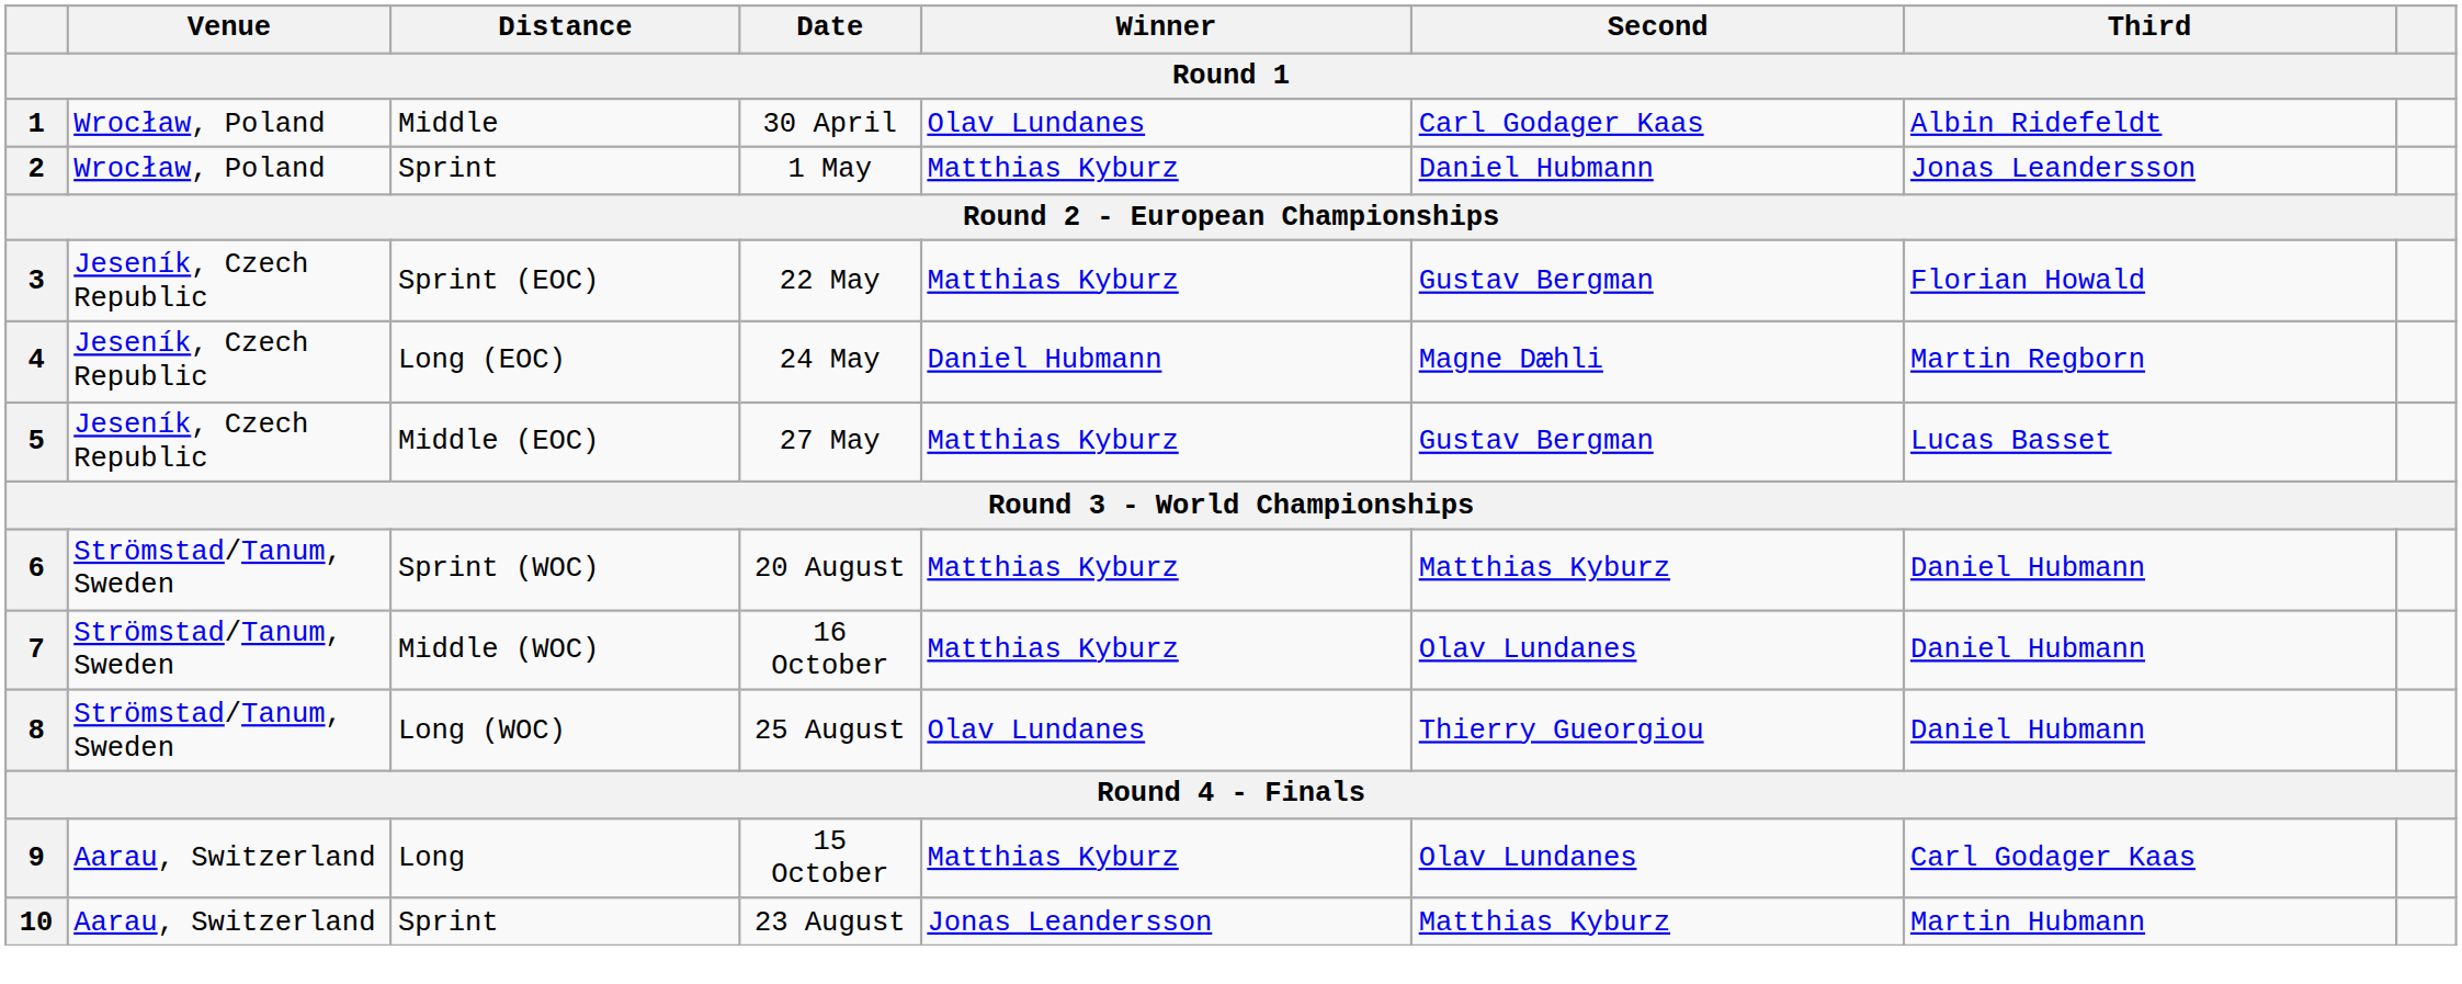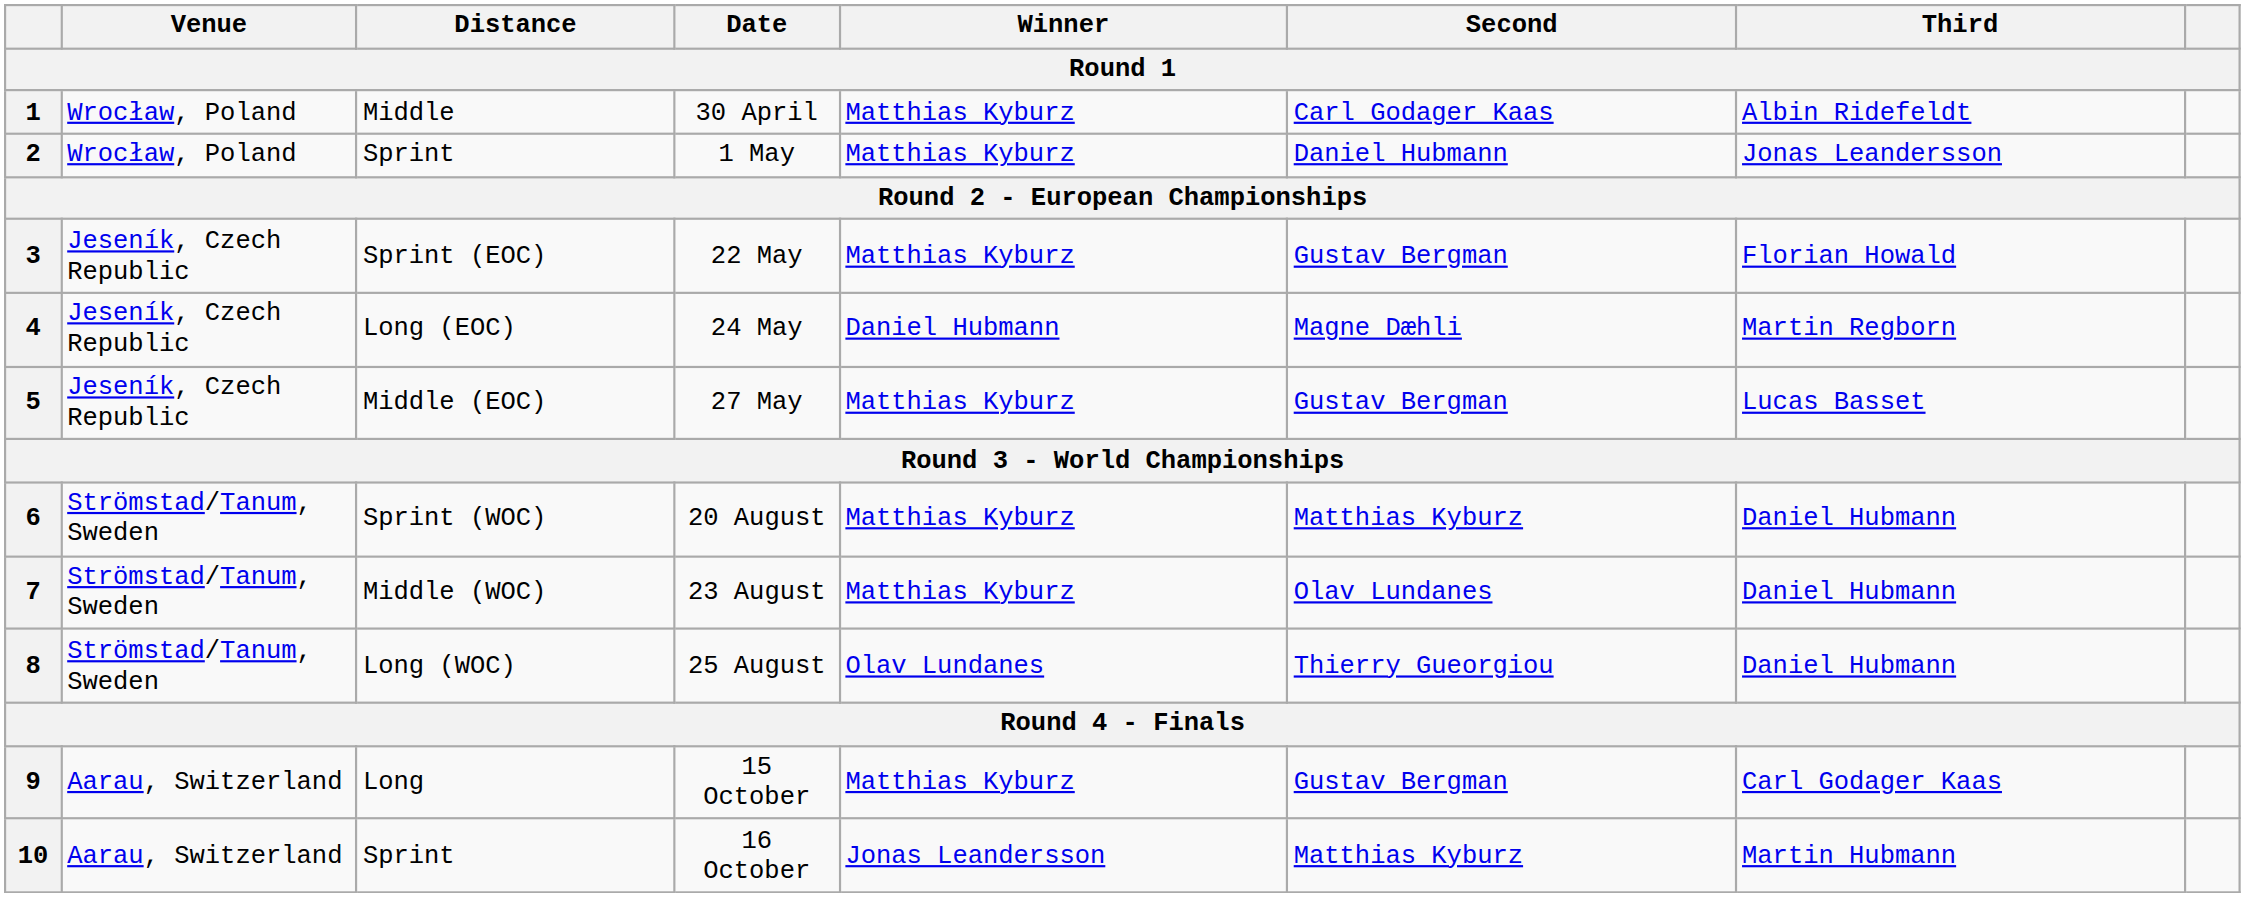 <table class="wikitable" style="font-size: 90%">
 <tr>
 <th width="20"></th>
 <th width="130">Venue</th>
 <th width="140">Distance</th>
 <th width="70">Date</th>
 <th width="200">Winner</th>
 <th width="200">Second</th>
 <th width="200">Third</th>
 <th width="20"></th>
 </tr>
 <tr>
 <th colspan="8">Round 1</th>
 </tr>
 <tr>
 <th>1</th>
 <td> <a href='#'>Wrocław</a>, Poland</td>
 <td>Middle</td>
 <td align=center>30 April</td>
-<td> <a href='#'>Olav Lundanes</a></td>
+<td> <a href='#'>Matthias Kyburz</a></td>
 <td> <a href='#'>Carl Godager Kaas</a></td>
 <td> <a href='#'>Albin Ridefeldt</a></td>
 <td></td>
 </tr>
 <tr>
 <th>2</th>
 <td> <a href='#'>Wrocław</a>, Poland</td>
 <td>Sprint</td>
 <td align=center>1 May</td>
 <td> <a href='#'>Matthias Kyburz</a></td>
 <td> <a href='#'>Daniel Hubmann</a></td>
 <td> <a href='#'>Jonas Leandersson</a></td>
 <td></td>
 </tr>
 <tr>
 <th colspan="8">Round 2 - European Championships</th>
 </tr>
 <tr>
 <th>3</th>
 <td> <a href='#'>Jeseník</a>, Czech Republic</td>
 <td>Sprint (EOC)</td>
 <td align=center>22 May</td>
 <td> <a href='#'>Matthias Kyburz</a></td>
 <td> <a href='#'>Gustav Bergman</a></td>
 <td> <a href='#'>Florian Howald</a></td>
 <td></td>
 </tr>
 <tr>
 <th>4</th>
 <td> <a href='#'>Jeseník</a>, Czech Republic</td>
 <td>Long (EOC)</td>
 <td align=center>24 May</td>
 <td> <a href='#'>Daniel Hubmann</a></td>
 <td> <a href='#'>Magne Dæhli</a></td>
 <td> <a href='#'>Martin Regborn</a></td>
 <td></td>
 </tr>
 <tr>
 <th>5</th>
 <td> <a href='#'>Jeseník</a>, Czech Republic</td>
 <td>Middle (EOC)</td>
 <td align=center>27 May</td>
 <td> <a href='#'>Matthias Kyburz</a></td>
 <td> <a href='#'>Gustav Bergman</a></td>
 <td> <a href='#'>Lucas Basset</a></td>
 <td></td>
 </tr>
 <tr>
 <th colspan="8">Round 3 - World Championships</th>
 </tr>
 <tr>
 <th>6</th>
 <td> <a href='#'>Strömstad</a>/<a href='#'>Tanum</a>, Sweden</td>
 <td>Sprint (WOC)</td>
 <td align=center>20 August</td>
 <td> <a href='#'>Matthias Kyburz</a></td>
 <td> <a href='#'>Matthias Kyburz</a></td>
 <td> <a href='#'>Daniel Hubmann</a></td>
 <td></td>
 </tr>
 <tr>
 <th>7</th>
 <td> <a href='#'>Strömstad</a>/<a href='#'>Tanum</a>, Sweden</td>
 <td>Middle (WOC)</td>
-<td align=center>16 October</td>
+<td align=center>23 August</td>
 <td> <a href='#'>Matthias Kyburz</a></td>
 <td> <a href='#'>Olav Lundanes</a></td>
 <td> <a href='#'>Daniel Hubmann</a></td>
 <td></td>
 </tr>
 <tr>
 <th>8</th>
 <td> <a href='#'>Strömstad</a>/<a href='#'>Tanum</a>, Sweden</td>
 <td>Long (WOC)</td>
 <td align=center>25 August</td>
 <td> <a href='#'>Olav Lundanes</a></td>
 <td> <a href='#'>Thierry Gueorgiou</a></td>
 <td> <a href='#'>Daniel Hubmann</a></td>
 <td></td>
 </tr>
 <tr>
 <th colspan="8">Round 4 - Finals</th>
 </tr>
 <tr>
 <th>9</th>
 <td> <a href='#'>Aarau</a>, Switzerland</td>
 <td>Long</td>
 <td align=center>15 October</td>
 <td> <a href='#'>Matthias Kyburz</a></td>
-<td> <a href='#'>Olav Lundanes</a></td>
+<td> <a href='#'>Gustav Bergman</a></td>
 <td> <a href='#'>Carl Godager Kaas</a></td>
 <td></td>
 </tr>
 <tr>
 <th>10</th>
 <td> <a href='#'>Aarau</a>, Switzerland</td>
 <td>Sprint</td>
-<td align=center>23 August</td>
+<td align=center>16 October</td>
 <td> <a href='#'>Jonas Leandersson</a></td>
 <td> <a href='#'>Matthias Kyburz</a></td>
 <td> <a href='#'>Martin Hubmann</a></td>
 <td></td>
 </tr>
 </table>
